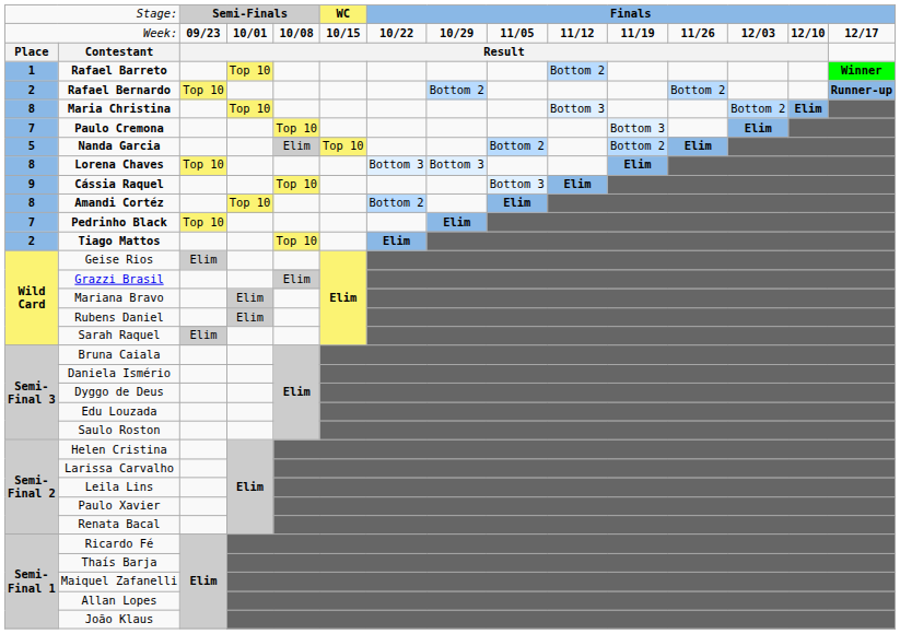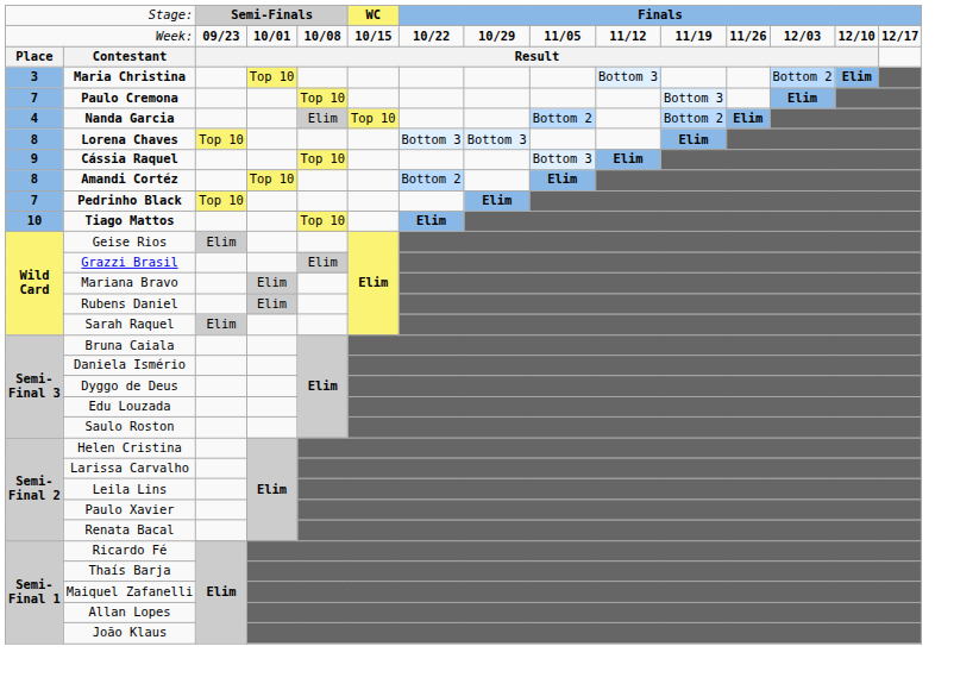 <table class="wikitable" style="text-align:center; font-size:85%">
 <tr>
 <td align="right" colspan=2><em>Stage:</em></td>
 <td bgcolor="CCCCCC" colspan=3><strong>Semi-Finals</strong></td>
 <td bgcolor="FBF373" colspan=1><strong>WC</strong></td>
 <td bgcolor="8AB8E6" colspan=9><strong>Finals</strong></td>
 </tr>
 <tr>
 <td align="right" colspan=2><em>Week:</em></td>
 <td><strong>09/23</strong></td>
 <td><strong>10/01</strong></td>
 <td><strong>10/08</strong></td>
 <td><strong>10/15</strong></td>
 <td><strong>10/22</strong></td>
 <td><strong>10/29</strong></td>
 <td><strong>11/05</strong></td>
 <td><strong>11/12</strong></td>
 <td><strong>11/19</strong></td>
 <td><strong>11/26</strong></td>
 <td><strong>12/03</strong></td>
 <td><strong>12/10</strong></td>
 <td><strong>12/17</strong></td>
 </tr>
 <tr>
 <th>Place</th>
 <th>Contestant</th>
 <th align="center" colspan=12>Result</th>
 </tr>
 <tr>
-<td bgcolor="8AB8E6"><strong>1</strong></td>
-<td><strong>Rafael Barreto</strong></td>
-<td></td>
-<td bgcolor="FBF373">Top 10</td>
-<td></td>
-<td></td>
-<td></td>
-<td></td>
-<td></td>
-<td bgcolor="B8DBFF">Bottom 2</td>
-<td></td>
-<td></td>
-<td></td>
-<td></td>
-<td bgcolor="00FF00" align="center"><strong>Winner</strong></td>
-</tr>
-<tr>
-<td bgcolor="8AB8E6"><strong>2</strong></td>
-<td><strong>Rafael Bernardo</strong></td>
-<td bgcolor="FBF373">Top 10</td>
-<td></td>
-<td></td>
-<td></td>
-<td></td>
-<td bgcolor="B8DBFF">Bottom 2</td>
-<td></td>
-<td></td>
-<td></td>
-<td bgcolor="B8DBFF">Bottom 2</td>
-<td></td>
-<td></td>
-<td bgcolor="8AB8E6"><strong>Runner-up</strong></td>
-</tr>
-<tr>
-<td bgcolor="8AB8E6"><strong>8</strong></td>
+<td bgcolor="8AB8E6"><strong>3</strong></td>
 <td><strong>Maria Christina</strong></td>
 <td></td>
 <td bgcolor="FBF373">Top 10</td>
 <td></td>
 <td></td>
 <td></td>
 <td></td>
 <td></td>
 <td bgcolor="E0F0FF">Bottom 3</td>
 <td></td>
 <td></td>
 <td bgcolor="B8DBFF">Bottom 2</td>
 <td bgcolor="8AB8E6"><strong>Elim</strong></td>
 <td bgcolor="666666" colspan=1></td>
 </tr>
 <tr>
 <td bgcolor="8AB8E6"><strong>7</strong></td>
 <td><strong>Paulo Cremona</strong></td>
 <td></td>
 <td></td>
 <td bgcolor="FBF373">Top 10</td>
 <td></td>
 <td></td>
 <td></td>
 <td></td>
 <td></td>
 <td bgcolor="E0F0FF">Bottom 3</td>
 <td></td>
 <td bgcolor="8AB8E6"><strong>Elim</strong></td>
 <td bgcolor="666666" colspan=2></td>
 </tr>
 <tr>
-<td bgcolor="8AB8E6"><strong>5</strong></td>
+<td bgcolor="8AB8E6"><strong>4</strong></td>
 <td><strong>Nanda Garcia</strong></td>
 <td></td>
 <td></td>
 <td bgcolor="CCCCCC">Elim</td>
 <td bgcolor="FBF373">Top 10</td>
 <td></td>
 <td></td>
 <td bgcolor="B8DBFF">Bottom 2</td>
 <td></td>
 <td bgcolor="B8DBFF">Bottom 2</td>
 <td bgcolor="8AB8E6"><strong>Elim</strong></td>
 <td bgcolor="666666" colspan=3></td>
 </tr>
 <tr>
 <td bgcolor="8AB8E6"><strong>8</strong></td>
 <td><strong>Lorena Chaves</strong></td>
 <td bgcolor="FBF373">Top 10</td>
 <td></td>
 <td></td>
 <td></td>
 <td bgcolor="E0F0FF">Bottom 3</td>
 <td bgcolor="E0F0FF">Bottom 3</td>
 <td></td>
 <td></td>
 <td bgcolor="8AB8E6"><strong>Elim</strong></td>
 <td bgcolor="666666" colspan=4></td>
 </tr>
 <tr>
 <td bgcolor="8AB8E6"><strong>9</strong></td>
 <td><strong>Cássia Raquel</strong></td>
 <td></td>
 <td></td>
 <td bgcolor="FBF373">Top 10</td>
 <td></td>
 <td></td>
 <td></td>
 <td bgcolor="E0F0FF">Bottom 3</td>
 <td bgcolor="8AB8E6"><strong>Elim</strong></td>
 <td bgcolor="666666" colspan=5></td>
 </tr>
 <tr>
 <td bgcolor="8AB8E6"><strong>8</strong></td>
 <td><strong>Amandi Cortéz</strong></td>
 <td></td>
 <td bgcolor="FBF373">Top 10</td>
 <td></td>
 <td></td>
 <td bgcolor="B8DBFF">Bottom 2</td>
 <td></td>
 <td bgcolor="8AB8E6"><strong>Elim</strong></td>
 <td bgcolor="666666" colspan=6></td>
 </tr>
 <tr>
 <td bgcolor="8AB8E6"><strong>7</strong></td>
 <td><strong>Pedrinho Black</strong></td>
 <td bgcolor="FBF373">Top 10</td>
 <td></td>
 <td></td>
 <td></td>
 <td></td>
 <td bgcolor="8AB8E6"><strong>Elim</strong></td>
 <td bgcolor="666666" colspan=7></td>
 </tr>
 <tr>
-<td bgcolor="8AB8E6"><strong>2</strong></td>
+<td bgcolor="8AB8E6"><strong>10</strong></td>
 <td><strong>Tiago Mattos</strong></td>
 <td></td>
 <td></td>
 <td bgcolor="FBF373">Top 10</td>
 <td></td>
 <td bgcolor="8AB8E6"><strong>Elim</strong></td>
 <td bgcolor="666666" colspan=8></td>
 </tr>
 <tr>
 <td bgcolor="FBF373" rowspan=5><strong>Wild<br>Card</strong></td>
 <td>Geise Rios</td>
 <td bgcolor="CCCCCC">Elim</td>
 <td></td>
 <td></td>
 <td bgcolor="FBF373" rowspan=5><strong>Elim</strong></td>
 <td bgcolor="666666" colspan=9></td>
 </tr>
 <tr>
 <td><a href='#'>Grazzi Brasil</a></td>
 <td></td>
 <td></td>
 <td bgcolor="CCCCCC">Elim</td>
 <td bgcolor="666666" colspan=9></td>
 </tr>
 <tr>
 <td>Mariana Bravo</td>
 <td></td>
 <td bgcolor="CCCCCC">Elim</td>
 <td></td>
 <td bgcolor="666666" colspan=9></td>
 </tr>
 <tr>
 <td>Rubens Daniel</td>
 <td></td>
 <td bgcolor="CCCCCC">Elim</td>
 <td></td>
 <td bgcolor="666666" colspan=9></td>
 </tr>
 <tr>
 <td>Sarah Raquel</td>
 <td bgcolor="CCCCCC">Elim</td>
 <td></td>
 <td></td>
 <td bgcolor="666666" colspan=9></td>
 </tr>
 <tr>
 <td bgcolor="CCCCCC" rowspan=5><strong>Semi-<br>Final 3</strong></td>
 <td>Bruna Caiala</td>
 <td></td>
 <td></td>
 <td bgcolor="CCCCCC" rowspan=5><strong>Elim</strong></td>
 <td bgcolor="666666" colspan=10></td>
 </tr>
 <tr>
 <td>Daniela Ismério</td>
 <td></td>
 <td></td>
 <td bgcolor="666666" colspan=10></td>
 </tr>
 <tr>
 <td>Dyggo de Deus</td>
 <td></td>
 <td></td>
 <td bgcolor="666666" colspan=10></td>
 </tr>
 <tr>
 <td>Edu Louzada</td>
 <td></td>
 <td></td>
 <td bgcolor="666666" colspan=10></td>
 </tr>
 <tr>
 <td>Saulo Roston</td>
 <td></td>
 <td></td>
 <td bgcolor="666666" colspan=10></td>
 </tr>
 <tr>
 <td bgcolor="CCCCCC" rowspan=5><strong>Semi-<br>Final 2</strong></td>
 <td>Helen Cristina</td>
 <td></td>
 <td bgcolor="CCCCCC" rowspan=5><strong>Elim</strong></td>
 <td bgcolor="666666" colspan=11></td>
 </tr>
 <tr>
 <td>Larissa Carvalho</td>
 <td></td>
 <td bgcolor="666666" colspan=11></td>
 </tr>
 <tr>
 <td>Leila Lins</td>
 <td></td>
 <td bgcolor="666666" colspan=11></td>
 </tr>
 <tr>
 <td>Paulo Xavier</td>
 <td></td>
 <td bgcolor="666666" colspan=11></td>
 </tr>
 <tr>
 <td>Renata Bacal</td>
 <td></td>
 <td bgcolor="666666" colspan=11></td>
 </tr>
 <tr>
 <td bgcolor="CCCCCC" rowspan=5><strong>Semi-<br>Final 1</strong></td>
 <td>Ricardo Fé</td>
 <td bgcolor="CCCCCC" rowspan=5><strong>Elim</strong></td>
 <td bgcolor="666666" colspan=12></td>
 </tr>
 <tr>
 <td>Thaís Barja</td>
 <td bgcolor="666666" colspan=12></td>
 </tr>
 <tr>
 <td>Maiquel Zafanelli</td>
 <td bgcolor="666666" colspan=12></td>
 </tr>
 <tr>
 <td>Allan Lopes</td>
 <td bgcolor="666666" colspan=12></td>
 </tr>
 <tr>
 <td>João Klaus</td>
 <td bgcolor="666666" colspan=12></td>
 </tr>
 </table>
